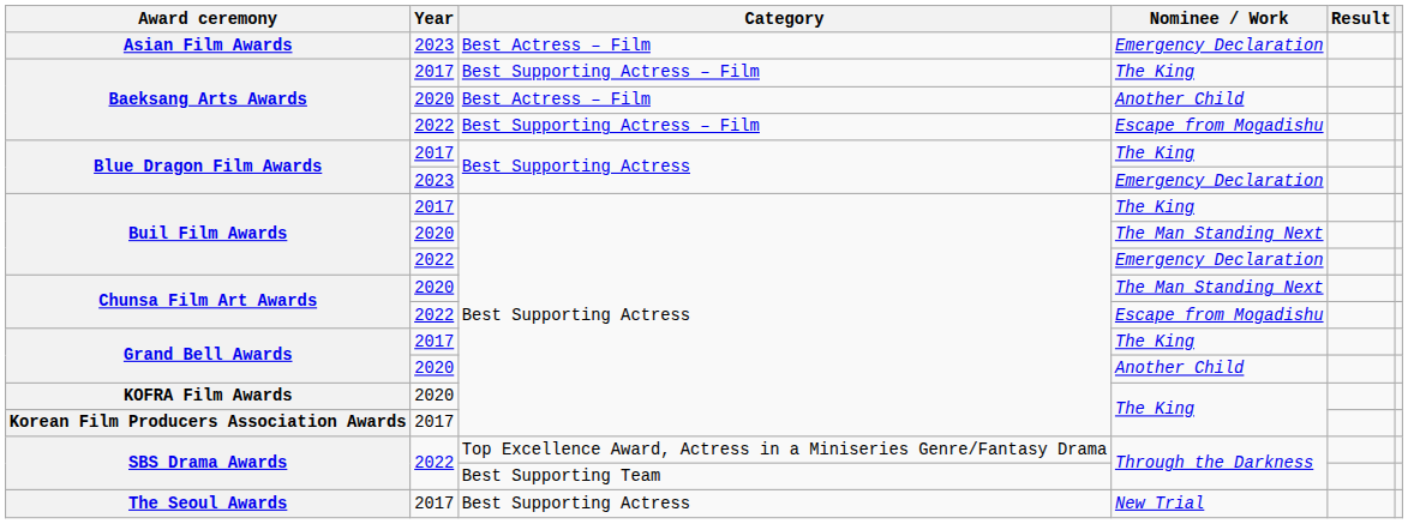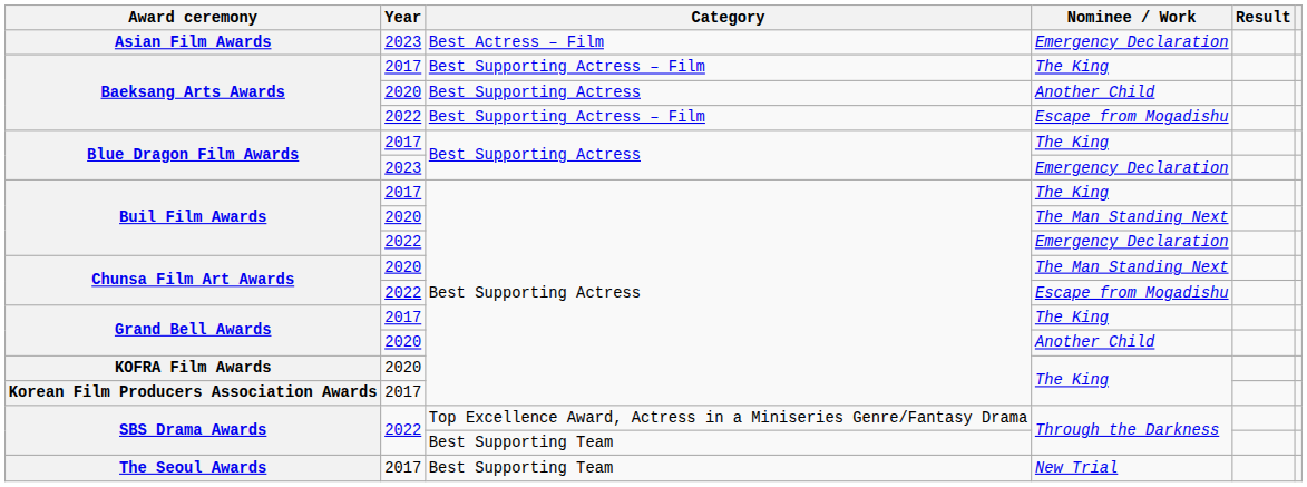 <table class="wikitable plainrowheaders sortable">
 <tr>
 <th scope="col">Award ceremony</th>
 <th scope="col">Year</th>
 <th scope="col">Category</th>
 <th scope="col">Nominee / Work</th>
 <th scope="col">Result</th>
 <th scope="col" class="unsortable"></th>
 </tr>
 <tr>
 <th scope="row"><a href='#'>Asian Film Awards</a></th>
 <td><a href='#'>2023</a></td>
 <td><a href='#'>Best Actress – Film</a></td>
 <td><em><a href='#'>Emergency Declaration</a></em></td>
 <td></td>
 <td></td>
 </tr>
 <tr>
 <th scope="row"  rowspan="3"><a href='#'>Baeksang Arts Awards</a></th>
 <td><a href='#'>2017</a></td>
 <td><a href='#'>Best Supporting Actress – Film</a></td>
 <td rowspan="1"><em><a href='#'>The King</a></em></td>
 <td></td>
 <td></td>
 </tr>
 <tr>
 <td><a href='#'>2020</a></td>
-<td><a href='#'>Best Actress – Film</a></td>
+<td><a href='#'>Best Supporting Actress</a></td>
 <td><em><a href='#'>Another Child</a></em></td>
 <td></td>
 <td></td>
 </tr>
 <tr>
 <td><a href='#'>2022</a></td>
 <td><a href='#'>Best Supporting Actress – Film</a></td>
 <td rowspan="1"><em><a href='#'>Escape from Mogadishu</a></em></td>
 <td></td>
 <td></td>
 </tr>
 <tr>
 <th scope="row"  rowspan="2"><a href='#'>Blue Dragon Film Awards</a></th>
 <td><a href='#'>2017</a></td>
 <td rowspan="2"><a href='#'>Best Supporting Actress</a></td>
 <td><em><a href='#'>The King</a></em></td>
 <td></td>
 <td></td>
 </tr>
 <tr>
 <td><a href='#'>2023</a></td>
 <td rowspan="1"><em><a href='#'>Emergency Declaration</a></em></td>
 <td></td>
 <td></td>
 </tr>
 <tr>
 <th scope="row"  rowspan="3"><a href='#'>Buil Film Awards</a></th>
 <td><a href='#'>2017</a></td>
 <td rowspan="9">Best Supporting Actress</td>
 <td rowspan="1"><em><a href='#'>The King</a></em></td>
 <td></td>
 <td></td>
 </tr>
 <tr>
 <td><a href='#'>2020</a></td>
 <td><em><a href='#'>The Man Standing Next</a></em></td>
 <td></td>
 <td></td>
 </tr>
 <tr>
 <td><a href='#'>2022</a></td>
 <td><em><a href='#'>Emergency Declaration</a></em></td>
 <td></td>
 <td></td>
 </tr>
 <tr>
 <th scope="row"  rowspan="2"><a href='#'>Chunsa Film Art Awards</a></th>
 <td><a href='#'>2020</a></td>
 <td rowspan="1"><em><a href='#'>The Man Standing Next</a></em></td>
 <td></td>
 <td></td>
 </tr>
 <tr>
 <td><a href='#'>2022</a></td>
 <td><em><a href='#'>Escape from Mogadishu</a></em></td>
 <td></td>
 <td></td>
 </tr>
 <tr>
 <th scope="row"  rowspan="2"><a href='#'>Grand Bell Awards</a></th>
 <td><a href='#'>2017</a></td>
 <td rowspan="1"><em><a href='#'>The King</a></em></td>
 <td></td>
 <td></td>
 </tr>
 <tr>
 <td><a href='#'>2020</a></td>
 <td><em><a href='#'>Another Child</a></em></td>
 <td></td>
 <td></td>
 </tr>
 <tr>
 <th scope="row">KOFRA Film Awards</th>
 <td>2020</td>
 <td rowspan="2"><em><a href='#'>The King</a></em></td>
 <td></td>
 <td></td>
 </tr>
 <tr>
 <th scope="row">Korean Film Producers Association Awards</th>
 <td>2017</td>
 <td></td>
 <td></td>
 </tr>
 <tr>
 <th scope="row" rowspan="2"><a href='#'>SBS Drama Awards</a></th>
 <td rowspan="2"><a href='#'>2022</a></td>
 <td>Top Excellence Award, Actress in a Miniseries Genre/Fantasy Drama</td>
 <td rowspan="2"><em><a href='#'>Through the Darkness</a></em></td>
 <td></td>
 <td></td>
 </tr>
 <tr>
 <td>Best Supporting Team</td>
 <td></td>
 <td></td>
 </tr>
 <tr>
 <th scope="row"><a href='#'>The Seoul Awards</a></th>
 <td>2017</td>
-<td>Best Supporting Actress</td>
+<td>Best Supporting Team</td>
 <td><em><a href='#'>New Trial</a></em></td>
 <td></td>
 <td></td>
 </tr>
 </table>
